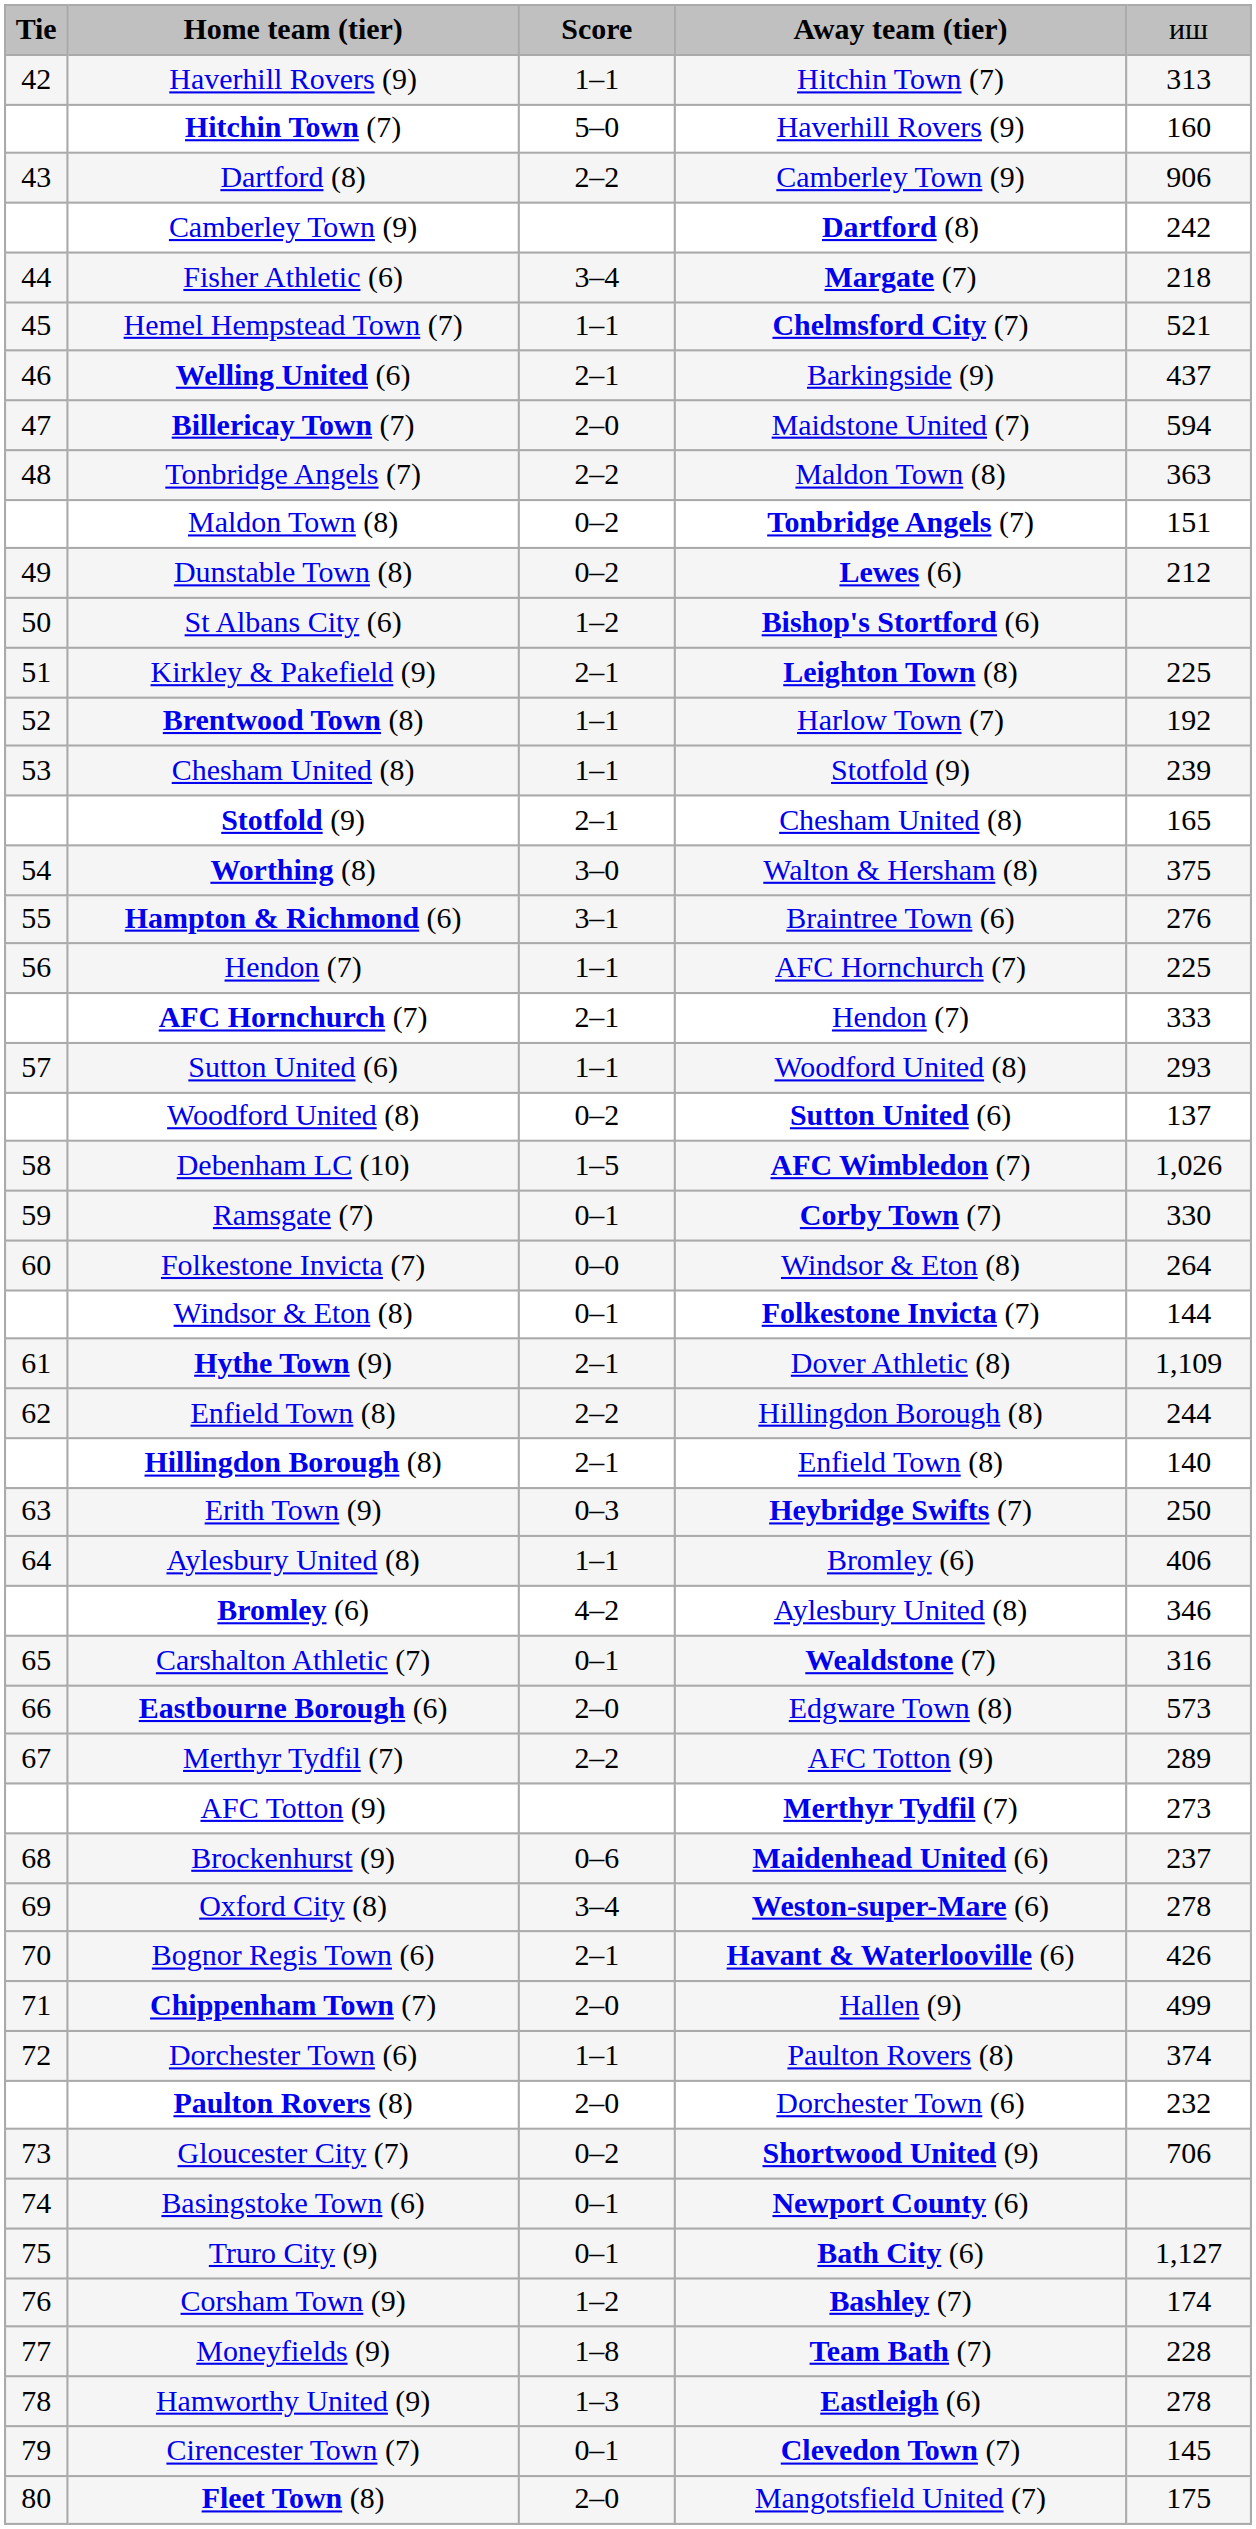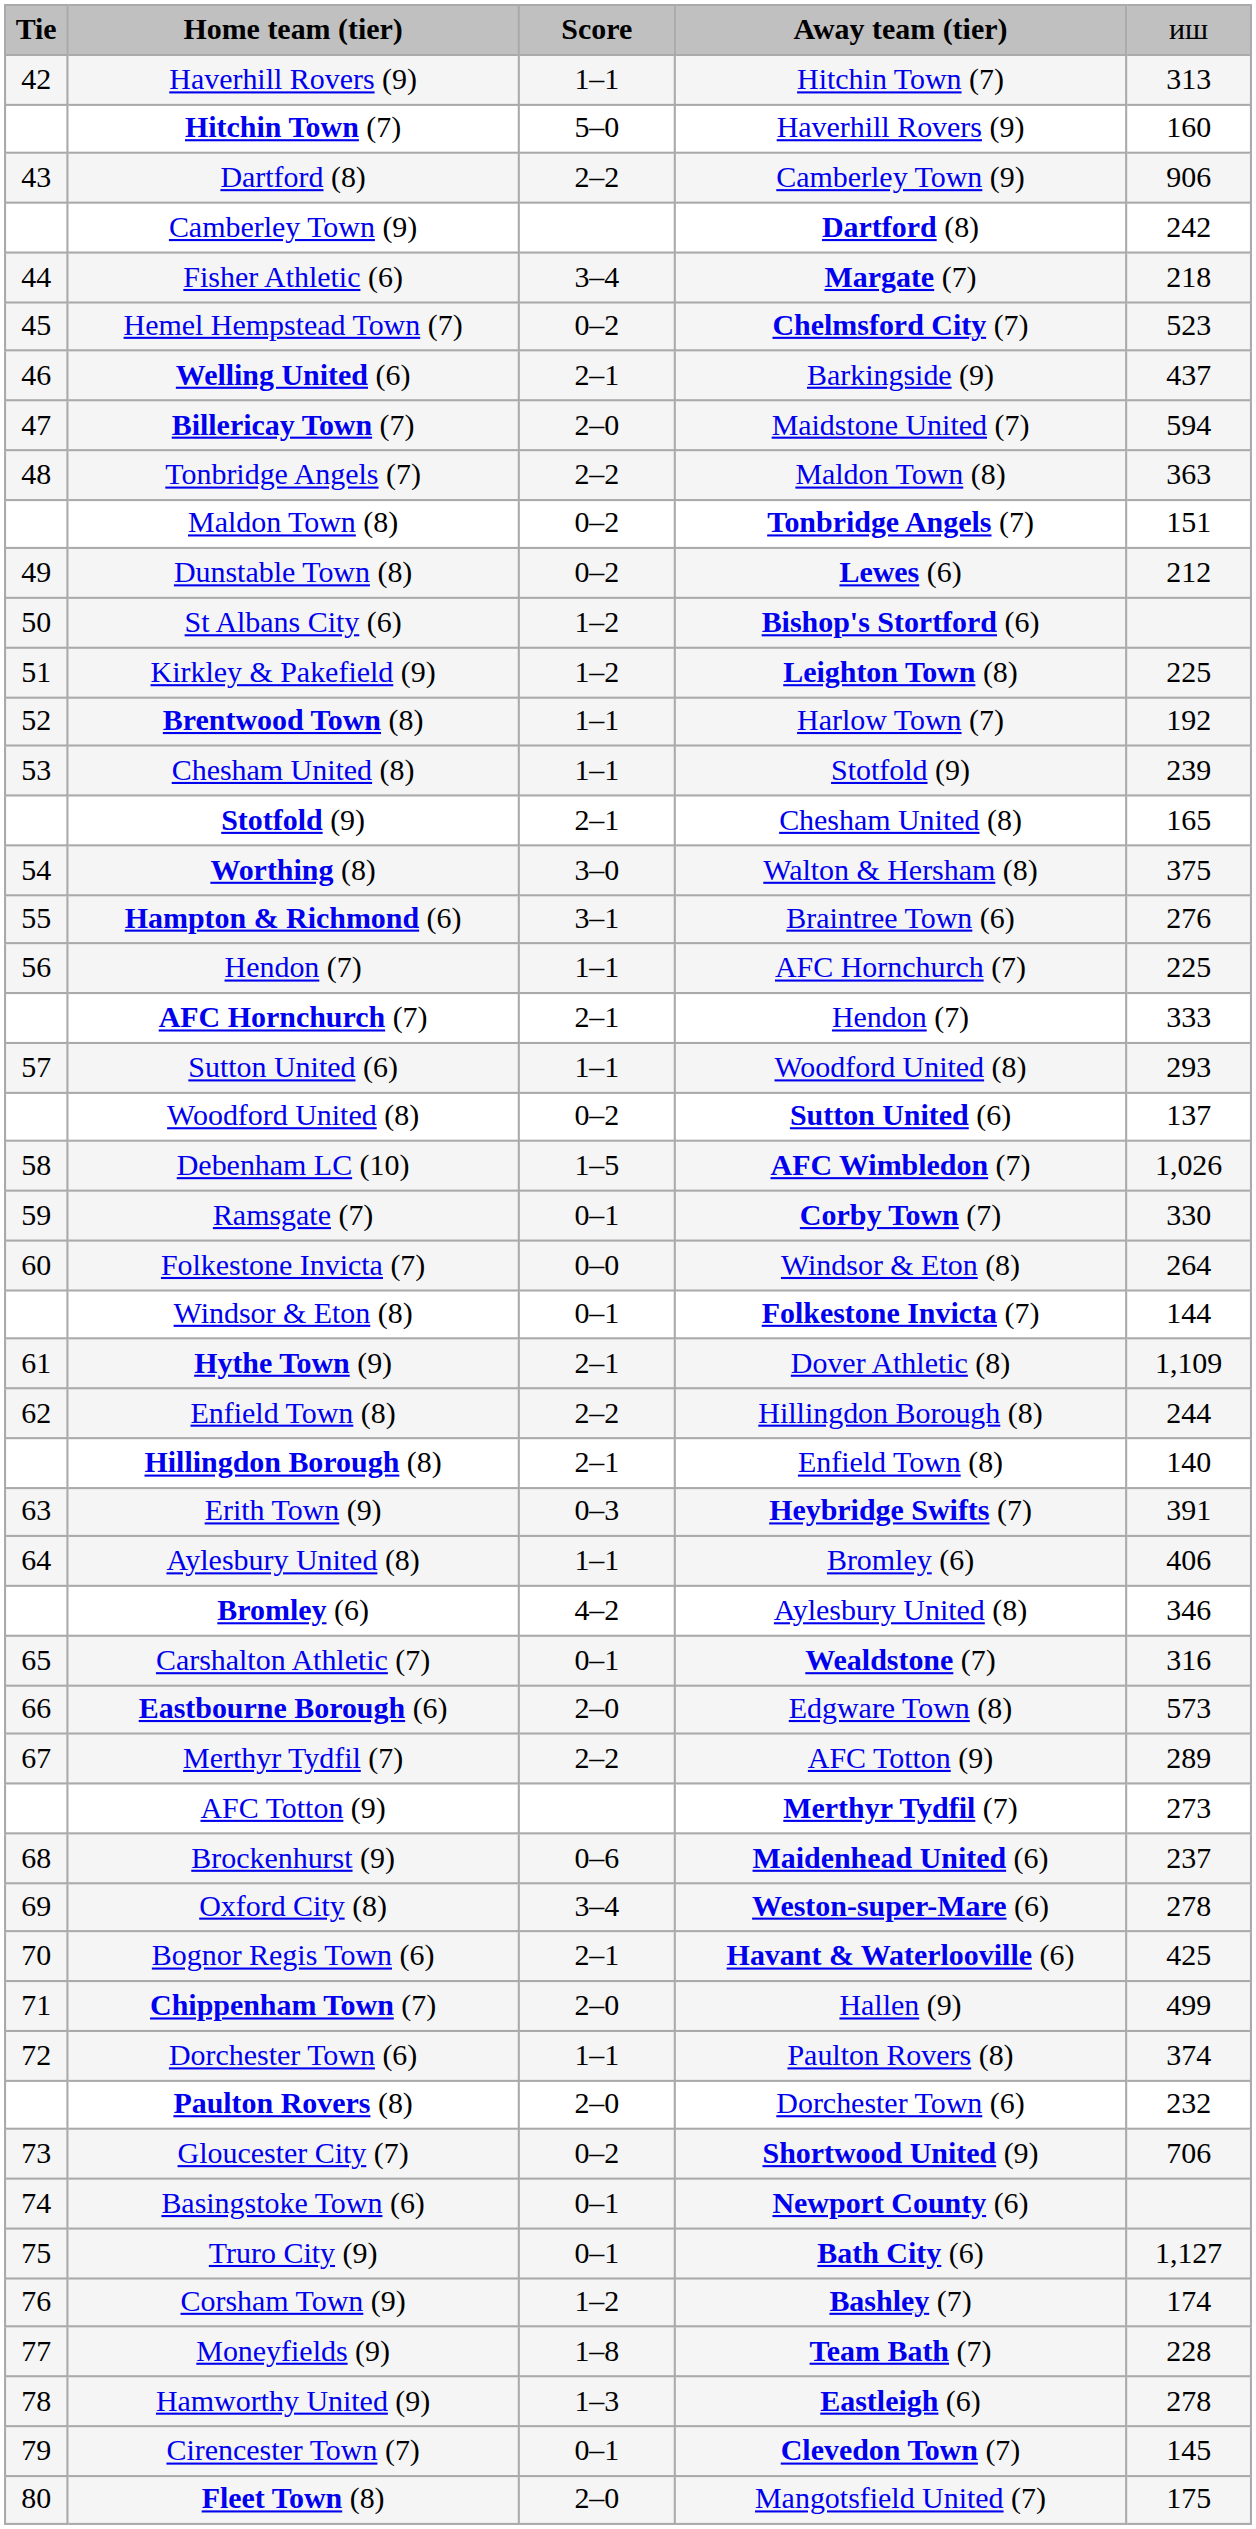 <table class="wikitable" style="width: 600px; background:WhiteSmoke; text-align:center; font-size:90%">
 <tr>
 <td scope="col" style="width:  5.00%; background:silver;"><strong>Tie</strong></td>
 <td scope="col" style="width: 36.25%; background:silver;"><strong>Home team (tier)</strong></td>
 <td scope="col" style="width: 12.50%; background:silver;"><strong>Score</strong></td>
 <td scope="col" style="width: 36.25%; background:silver;"><strong>Away team (tier)</strong></td>
 <td scope="col" style="width: 10.00%; background:silver;"><strong></strong>иш</td>
 </tr>
 <tr>
 <td>42</td>
 <td><a href='#'>Haverhill Rovers</a> (9)</td>
 <td>1–1</td>
 <td><a href='#'>Hitchin Town</a> (7)</td>
 <td>313</td>
 </tr>
 <tr style="background:white;">
 <td><em></em></td>
 <td><strong><a href='#'>Hitchin Town</a></strong> (7)</td>
 <td>5–0</td>
 <td><a href='#'>Haverhill Rovers</a> (9)</td>
 <td>160</td>
 </tr>
 <tr>
 <td>43</td>
 <td><a href='#'>Dartford</a> (8)</td>
 <td>2–2</td>
 <td><a href='#'>Camberley Town</a> (9)</td>
 <td>906</td>
 </tr>
 <tr style="background:white;">
 <td><em></em></td>
 <td><a href='#'>Camberley Town</a> (9)</td>
 <td></td>
 <td><strong><a href='#'>Dartford</a></strong> (8)</td>
 <td>242</td>
 </tr>
 <tr>
 <td>44</td>
 <td><a href='#'>Fisher Athletic</a> (6)</td>
 <td>3–4</td>
 <td><strong><a href='#'>Margate</a></strong> (7)</td>
 <td>218</td>
 </tr>
 <tr>
 <td>45</td>
 <td><a href='#'>Hemel Hempstead Town</a> (7)</td>
-<td>1–1</td>
+<td>0–2</td>
 <td><strong><a href='#'>Chelmsford City</a></strong> (7)</td>
-<td>521</td>
+<td>523</td>
 </tr>
 <tr>
 <td>46</td>
 <td><strong><a href='#'>Welling United</a></strong> (6)</td>
 <td>2–1</td>
 <td><a href='#'>Barkingside</a> (9)</td>
 <td>437</td>
 </tr>
 <tr>
 <td>47</td>
 <td><strong><a href='#'>Billericay Town</a></strong> (7)</td>
 <td>2–0</td>
 <td><a href='#'>Maidstone United</a> (7)</td>
 <td>594</td>
 </tr>
 <tr>
 <td>48</td>
 <td><a href='#'>Tonbridge Angels</a> (7)</td>
 <td>2–2</td>
 <td><a href='#'>Maldon Town</a> (8)</td>
 <td>363</td>
 </tr>
 <tr style="background:white;">
 <td><em></em></td>
 <td><a href='#'>Maldon Town</a> (8)</td>
 <td>0–2</td>
 <td><strong><a href='#'>Tonbridge Angels</a></strong> (7)</td>
 <td>151</td>
 </tr>
 <tr>
 <td>49</td>
 <td><a href='#'>Dunstable Town</a> (8)</td>
 <td>0–2</td>
 <td><strong><a href='#'>Lewes</a></strong> (6)</td>
 <td>212</td>
 </tr>
 <tr>
 <td>50</td>
 <td><a href='#'>St Albans City</a> (6)</td>
 <td>1–2</td>
 <td><strong><a href='#'>Bishop's Stortford</a></strong> (6)</td>
 <td></td>
 </tr>
 <tr>
 <td>51</td>
 <td><a href='#'>Kirkley & Pakefield</a> (9)</td>
-<td>2–1</td>
+<td>1–2</td>
 <td><strong><a href='#'>Leighton Town</a></strong> (8)</td>
 <td>225</td>
 </tr>
 <tr>
 <td>52</td>
 <td><strong><a href='#'>Brentwood Town</a></strong> (8)</td>
 <td>1–1</td>
 <td><a href='#'>Harlow Town</a> (7)</td>
 <td>192</td>
 </tr>
 <tr>
 <td>53</td>
 <td><a href='#'>Chesham United</a> (8)</td>
 <td>1–1</td>
 <td><a href='#'>Stotfold</a> (9)</td>
 <td>239</td>
 </tr>
 <tr style="background:white;">
 <td><em></em></td>
 <td><strong><a href='#'>Stotfold</a></strong> (9)</td>
 <td>2–1</td>
 <td><a href='#'>Chesham United</a> (8)</td>
 <td>165</td>
 </tr>
 <tr>
 <td>54</td>
 <td><strong><a href='#'>Worthing</a></strong> (8)</td>
 <td>3–0</td>
 <td><a href='#'>Walton & Hersham</a> (8)</td>
 <td>375</td>
 </tr>
 <tr>
 <td>55</td>
 <td><strong><a href='#'>Hampton & Richmond</a></strong> (6)</td>
 <td>3–1</td>
 <td><a href='#'>Braintree Town</a> (6)</td>
 <td>276</td>
 </tr>
 <tr>
 <td>56</td>
 <td><a href='#'>Hendon</a> (7)</td>
 <td>1–1</td>
 <td><a href='#'>AFC Hornchurch</a> (7)</td>
 <td>225</td>
 </tr>
 <tr style="background:white;">
 <td><em></em></td>
 <td><strong><a href='#'>AFC Hornchurch</a></strong> (7)</td>
 <td>2–1</td>
 <td><a href='#'>Hendon</a> (7)</td>
 <td>333</td>
 </tr>
 <tr>
 <td>57</td>
 <td><a href='#'>Sutton United</a> (6)</td>
 <td>1–1</td>
 <td><a href='#'>Woodford United</a> (8)</td>
 <td>293</td>
 </tr>
 <tr style="background:white;">
 <td><em></em></td>
 <td><a href='#'>Woodford United</a> (8)</td>
 <td>0–2</td>
 <td><strong><a href='#'>Sutton United</a></strong> (6)</td>
 <td>137</td>
 </tr>
 <tr>
 <td>58</td>
 <td><a href='#'>Debenham LC</a> (10)</td>
 <td>1–5</td>
 <td><strong><a href='#'>AFC Wimbledon</a></strong> (7)</td>
 <td>1,026</td>
 </tr>
 <tr>
 <td>59</td>
 <td><a href='#'>Ramsgate</a> (7)</td>
 <td>0–1</td>
 <td><strong><a href='#'>Corby Town</a></strong> (7)</td>
 <td>330</td>
 </tr>
 <tr>
 <td>60</td>
 <td><a href='#'>Folkestone Invicta</a> (7)</td>
 <td>0–0</td>
 <td><a href='#'>Windsor & Eton</a> (8)</td>
 <td>264</td>
 </tr>
 <tr style="background:white;">
 <td><em></em></td>
 <td><a href='#'>Windsor & Eton</a> (8)</td>
 <td>0–1</td>
 <td><strong><a href='#'>Folkestone Invicta</a></strong> (7)</td>
 <td>144</td>
 </tr>
 <tr>
 <td>61</td>
 <td><strong><a href='#'>Hythe Town</a></strong> (9)</td>
 <td>2–1</td>
 <td><a href='#'>Dover Athletic</a> (8)</td>
 <td>1,109</td>
 </tr>
 <tr>
 <td>62</td>
 <td><a href='#'>Enfield Town</a> (8)</td>
 <td>2–2</td>
 <td><a href='#'>Hillingdon Borough</a> (8)</td>
 <td>244</td>
 </tr>
 <tr style="background:white;">
 <td><em></em></td>
 <td><strong><a href='#'>Hillingdon Borough</a></strong> (8)</td>
 <td>2–1</td>
 <td><a href='#'>Enfield Town</a> (8)</td>
 <td>140</td>
 </tr>
 <tr>
 <td>63</td>
 <td><a href='#'>Erith Town</a> (9)</td>
 <td>0–3</td>
 <td><strong><a href='#'>Heybridge Swifts</a></strong> (7)</td>
-<td>250</td>
+<td>391</td>
 </tr>
 <tr>
 <td>64</td>
 <td><a href='#'>Aylesbury United</a> (8)</td>
 <td>1–1</td>
 <td><a href='#'>Bromley</a> (6)</td>
 <td>406</td>
 </tr>
 <tr style="background:white;">
 <td><em></em></td>
 <td><strong><a href='#'>Bromley</a></strong> (6)</td>
 <td>4–2</td>
 <td><a href='#'>Aylesbury United</a> (8)</td>
 <td>346</td>
 </tr>
 <tr>
 <td>65</td>
 <td><a href='#'>Carshalton Athletic</a> (7)</td>
 <td>0–1</td>
 <td><strong><a href='#'>Wealdstone</a></strong> (7)</td>
 <td>316</td>
 </tr>
 <tr>
 <td>66</td>
 <td><strong><a href='#'>Eastbourne Borough</a></strong> (6)</td>
 <td>2–0</td>
 <td><a href='#'>Edgware Town</a> (8)</td>
 <td>573</td>
 </tr>
 <tr>
 <td>67</td>
 <td><a href='#'>Merthyr Tydfil</a> (7)</td>
 <td>2–2</td>
 <td><a href='#'>AFC Totton</a> (9)</td>
 <td>289</td>
 </tr>
 <tr style="background:white;">
 <td><em></em></td>
 <td><a href='#'>AFC Totton</a> (9)</td>
 <td></td>
 <td><strong><a href='#'>Merthyr Tydfil</a></strong> (7)</td>
 <td>273</td>
 </tr>
 <tr>
 <td>68</td>
 <td><a href='#'>Brockenhurst</a> (9)</td>
 <td>0–6</td>
 <td><strong><a href='#'>Maidenhead United</a></strong> (6)</td>
 <td>237</td>
 </tr>
 <tr>
 <td>69</td>
 <td><a href='#'>Oxford City</a> (8)</td>
 <td>3–4</td>
 <td><strong><a href='#'>Weston-super-Mare</a></strong> (6)</td>
 <td>278</td>
 </tr>
 <tr>
 <td>70</td>
 <td><a href='#'>Bognor Regis Town</a> (6)</td>
 <td>2–1</td>
 <td><strong><a href='#'>Havant & Waterlooville</a></strong> (6)</td>
-<td>426</td>
+<td>425</td>
 </tr>
 <tr>
 <td>71</td>
 <td><strong><a href='#'>Chippenham Town</a></strong> (7)</td>
 <td>2–0</td>
 <td><a href='#'>Hallen</a> (9)</td>
 <td>499</td>
 </tr>
 <tr>
 <td>72</td>
 <td><a href='#'>Dorchester Town</a> (6)</td>
 <td>1–1</td>
 <td><a href='#'>Paulton Rovers</a> (8)</td>
 <td>374</td>
 </tr>
 <tr style="background:white;">
 <td><em></em></td>
 <td><strong><a href='#'>Paulton Rovers</a></strong> (8)</td>
 <td>2–0</td>
 <td><a href='#'>Dorchester Town</a> (6)</td>
 <td>232</td>
 </tr>
 <tr>
 <td>73</td>
 <td><a href='#'>Gloucester City</a> (7)</td>
 <td>0–2</td>
 <td><strong><a href='#'>Shortwood United</a></strong> (9)</td>
 <td>706</td>
 </tr>
 <tr>
 <td>74</td>
 <td><a href='#'>Basingstoke Town</a> (6)</td>
 <td>0–1</td>
 <td><strong><a href='#'>Newport County</a></strong> (6)</td>
 <td></td>
 </tr>
 <tr>
 <td>75</td>
 <td><a href='#'>Truro City</a> (9)</td>
 <td>0–1</td>
 <td><strong><a href='#'>Bath City</a></strong> (6)</td>
 <td>1,127</td>
 </tr>
 <tr>
 <td>76</td>
 <td><a href='#'>Corsham Town</a> (9)</td>
 <td>1–2</td>
 <td><strong><a href='#'>Bashley</a></strong> (7)</td>
 <td>174</td>
 </tr>
 <tr>
 <td>77</td>
 <td><a href='#'>Moneyfields</a> (9)</td>
 <td>1–8</td>
 <td><strong><a href='#'>Team Bath</a></strong> (7)</td>
 <td>228</td>
 </tr>
 <tr>
 <td>78</td>
 <td><a href='#'>Hamworthy United</a> (9)</td>
 <td>1–3</td>
 <td><strong><a href='#'>Eastleigh</a></strong> (6)</td>
 <td>278</td>
 </tr>
 <tr>
 <td>79</td>
 <td><a href='#'>Cirencester Town</a> (7)</td>
 <td>0–1</td>
 <td><strong><a href='#'>Clevedon Town</a></strong> (7)</td>
 <td>145</td>
 </tr>
 <tr>
 <td>80</td>
 <td><strong><a href='#'>Fleet Town</a></strong> (8)</td>
 <td>2–0</td>
 <td><a href='#'>Mangotsfield United</a> (7)</td>
 <td>175</td>
 </tr>
 </table>
